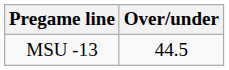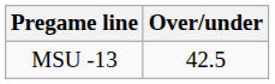 <table class="wikitable">
 <tr align="center">
 <th style=>Pregame line</th>
 <th style=>Over/under</th>
 </tr>
 <tr align="center">
 <td>MSU -13</td>
-<td>44.5</td>
+<td>42.5</td>
 </tr>
 </table>
